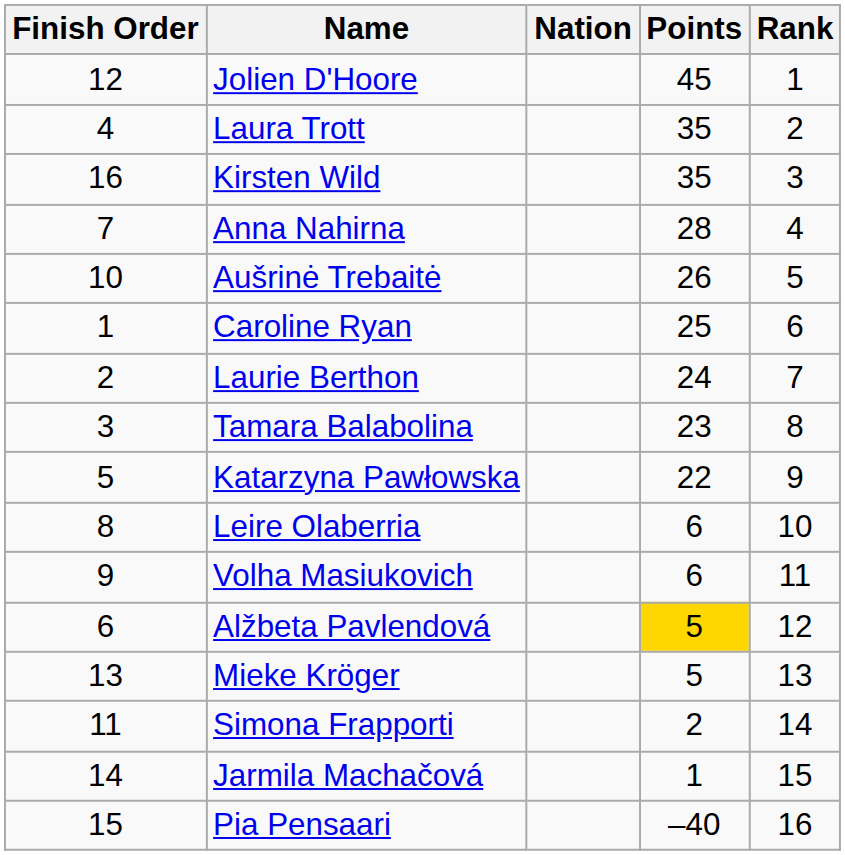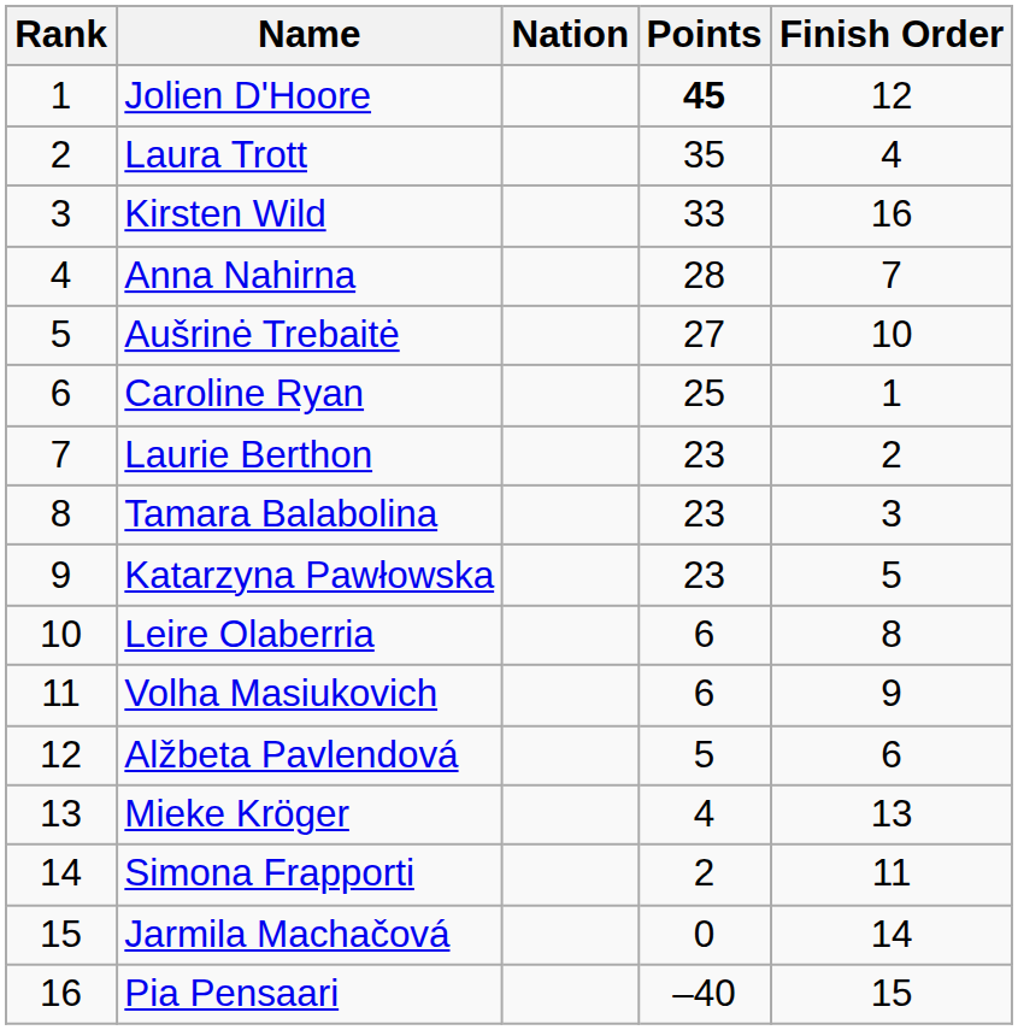 <table class="wikitable sortable" style="text-align:center">
 <tr>
-<th>Finish Order</th>
+<th>Rank</th>
 <th>Name</th>
 <th>Nation</th>
 <th>Points</th>
-<th>Rank</th>
+<th>Finish Order</th>
+</tr>
+<tr>
+<td>1</td>
+<td align=left><a href='#'>Jolien D'Hoore</a></td>
+<td align=left></td>
+<td><strong>45</strong></td>
+<td>12</td>
+</tr>
+<tr>
+<td>2</td>
+<td align=left><a href='#'>Laura Trott</a></td>
+<td align=left></td>
+<td>35</td>
+<td>4</td>
+</tr>
+<tr>
+<td>3</td>
+<td align=left><a href='#'>Kirsten Wild</a></td>
+<td align=left></td>
+<td>33</td>
+<td>16</td>
+</tr>
+<tr>
+<td>4</td>
+<td align=left><a href='#'>Anna Nahirna</a></td>
+<td align=left></td>
+<td>28</td>
+<td>7</td>
+</tr>
+<tr>
+<td>5</td>
+<td align=left><a href='#'>Aušrinė Trebaitė</a></td>
+<td align=left></td>
+<td>27</td>
+<td>10</td>
+</tr>
+<tr>
+<td>6</td>
+<td align=left><a href='#'>Caroline Ryan</a></td>
+<td align=left></td>
+<td>25</td>
+<td>1</td>
+</tr>
+<tr>
+<td>7</td>
+<td align=left><a href='#'>Laurie Berthon</a></td>
+<td align=left></td>
+<td>23</td>
+<td>2</td>
+</tr>
+<tr>
+<td>8</td>
+<td align=left><a href='#'>Tamara Balabolina</a></td>
+<td align=left></td>
+<td>23</td>
+<td>3</td>
+</tr>
+<tr>
+<td>9</td>
+<td align=left><a href='#'>Katarzyna Pawłowska</a></td>
+<td align=left></td>
+<td>23</td>
+<td>5</td>
+</tr>
+<tr>
+<td>10</td>
+<td align=left><a href='#'>Leire Olaberria</a></td>
+<td align=left></td>
+<td>6</td>
+<td>8</td>
+</tr>
+<tr>
+<td>11</td>
+<td align=left><a href='#'>Volha Masiukovich</a></td>
+<td align=left></td>
+<td>6</td>
+<td>9</td>
 </tr>
 <tr>
 <td>12</td>
-<td align=left><a href='#'>Jolien D'Hoore</a></td>
-<td align=left></td>
-<td>45</td>
-<td>1</td>
-</tr>
-<tr>
-<td>4</td>
-<td align=left><a href='#'>Laura Trott</a></td>
-<td align=left></td>
-<td>35</td>
-<td>2</td>
-</tr>
-<tr>
-<td>16</td>
-<td align=left><a href='#'>Kirsten Wild</a></td>
-<td align=left></td>
-<td>35</td>
-<td>3</td>
-</tr>
-<tr>
-<td>7</td>
-<td align=left><a href='#'>Anna Nahirna</a></td>
-<td align=left></td>
-<td>28</td>
-<td>4</td>
-</tr>
-<tr>
-<td>10</td>
-<td align=left><a href='#'>Aušrinė Trebaitė</a></td>
-<td align=left></td>
-<td>26</td>
-<td>5</td>
-</tr>
-<tr>
-<td>1</td>
-<td align=left><a href='#'>Caroline Ryan</a></td>
-<td align=left></td>
-<td>25</td>
-<td>6</td>
-</tr>
-<tr>
-<td>2</td>
-<td align=left><a href='#'>Laurie Berthon</a></td>
-<td align=left></td>
-<td>24</td>
-<td>7</td>
-</tr>
-<tr>
-<td>3</td>
-<td align=left><a href='#'>Tamara Balabolina</a></td>
-<td align=left></td>
-<td>23</td>
-<td>8</td>
-</tr>
-<tr>
-<td>5</td>
-<td align=left><a href='#'>Katarzyna Pawłowska</a></td>
-<td align=left></td>
-<td>22</td>
-<td>9</td>
-</tr>
-<tr>
-<td>8</td>
-<td align=left><a href='#'>Leire Olaberria</a></td>
-<td align=left></td>
-<td>6</td>
-<td>10</td>
-</tr>
-<tr>
-<td>9</td>
-<td align=left><a href='#'>Volha Masiukovich</a></td>
-<td align=left></td>
-<td>6</td>
-<td>11</td>
-</tr>
-<tr>
-<td>6</td>
 <td align=left><a href='#'>Alžbeta Pavlendová</a></td>
 <td align=left></td>
-<td style="background: gold;">5</td>
-<td>12</td>
+<td>5</td>
+<td>6</td>
 </tr>
 <tr>
 <td>13</td>
 <td align=left><a href='#'>Mieke Kröger</a></td>
 <td align=left></td>
-<td>5</td>
+<td>4</td>
 <td>13</td>
 </tr>
 <tr>
-<td>11</td>
+<td>14</td>
 <td align=left><a href='#'>Simona Frapporti</a></td>
 <td align=left></td>
 <td>2</td>
+<td>11</td>
+</tr>
+<tr>
+<td>15</td>
+<td align=left><a href='#'>Jarmila Machačová</a></td>
+<td align=left></td>
+<td>0</td>
 <td>14</td>
 </tr>
 <tr>
-<td>14</td>
-<td align=left><a href='#'>Jarmila Machačová</a></td>
-<td align=left></td>
-<td>1</td>
-<td>15</td>
-</tr>
-<tr>
-<td>15</td>
+<td>16</td>
 <td align=left><a href='#'>Pia Pensaari</a></td>
 <td align=left></td>
 <td>–40</td>
-<td>16</td>
+<td>15</td>
 </tr>
 </table>
